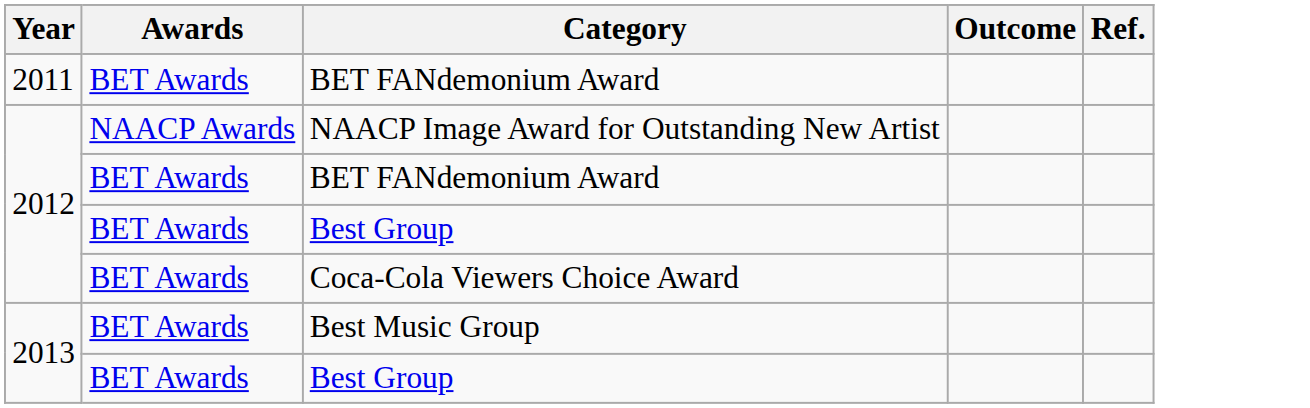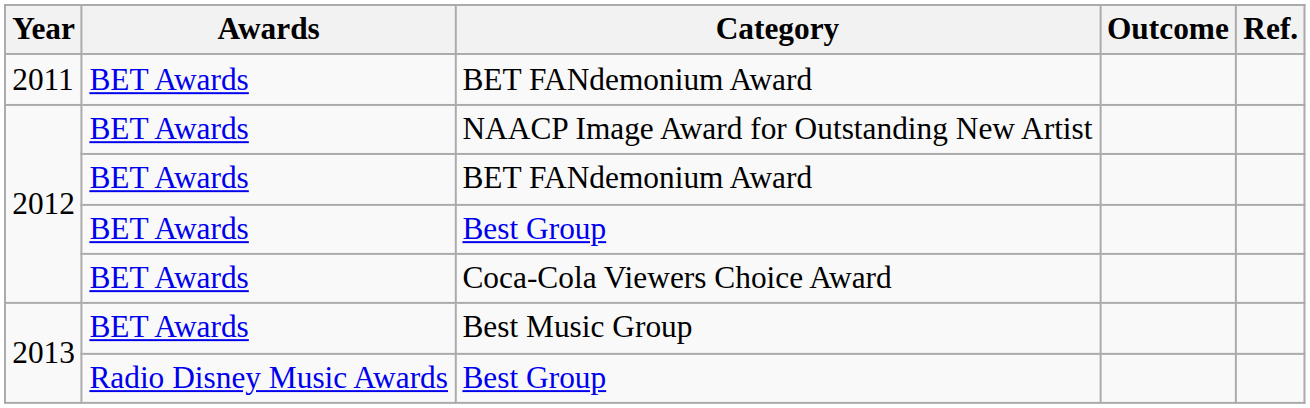 <table class="wikitable sortable">
 <tr>
 <th>Year</th>
 <th>Awards</th>
 <th>Category</th>
 <th>Outcome</th>
 <th>Ref.</th>
 </tr>
 <tr>
 <td>2011</td>
 <td><a href='#'>BET Awards</a></td>
 <td>BET FANdemonium Award</td>
 <td></td>
 <td></td>
 </tr>
 <tr>
 <td rowspan="4">2012</td>
-<td><a href='#'>NAACP Awards</a></td>
+<td><a href='#'>BET Awards</a></td>
 <td>NAACP Image Award for Outstanding New Artist</td>
 <td></td>
 <td></td>
 </tr>
 <tr>
 <td><a href='#'>BET Awards</a></td>
 <td>BET FANdemonium Award</td>
 <td></td>
 <td></td>
 </tr>
 <tr>
 <td><a href='#'>BET Awards</a></td>
 <td><a href='#'>Best Group</a></td>
 <td></td>
 <td></td>
 </tr>
 <tr>
 <td><a href='#'>BET Awards</a></td>
 <td>Coca-Cola Viewers Choice Award</td>
 <td></td>
 <td></td>
 </tr>
 <tr>
 <td rowspan="24">2013</td>
 <td><a href='#'>BET Awards</a></td>
 <td>Best Music Group</td>
 <td></td>
 <td></td>
 </tr>
 <tr>
-<td><a href='#'>BET Awards</a></td>
+<td><a href='#'>Radio Disney Music Awards</a></td>
 <td><a href='#'>Best Group</a></td>
 <td></td>
 <td></td>
 </tr>
 </table>
